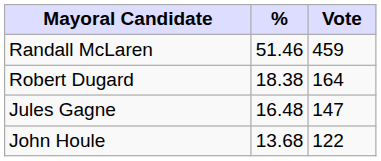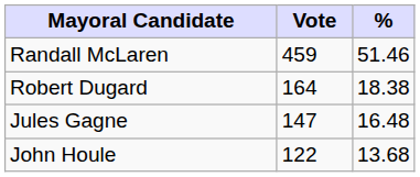 <table class="wikitable">
 <tr>
 <th style="background:#ddf; width:200px;">Mayoral Candidate</th>
+<th style="background:#ddf; width:50px;">Vote</th>
 <th style="background:#ddf; width:30px;">%</th>
-<th style="background:#ddf; width:50px;">Vote</th>
 </tr>
 <tr>
 <td>Randall McLaren</td>
+<td>459</td>
 <td>51.46</td>
-<td>459</td>
 </tr>
 <tr>
 <td>Robert Dugard</td>
+<td>164</td>
 <td>18.38</td>
-<td>164</td>
 </tr>
 <tr>
 <td>Jules Gagne</td>
+<td>147</td>
 <td>16.48</td>
-<td>147</td>
 </tr>
 <tr>
 <td>John Houle</td>
+<td>122</td>
 <td>13.68</td>
-<td>122</td>
 </tr>
 </table>
